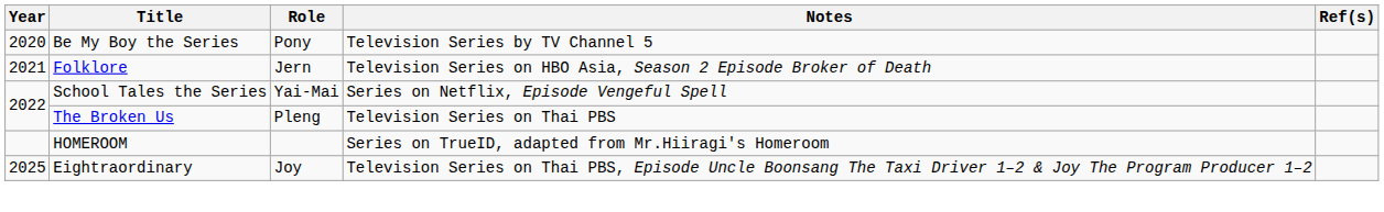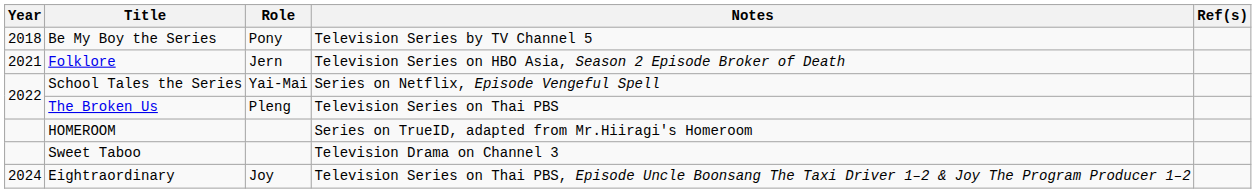 <table class="wikitable sortable">
 <tr>
 <th>Year</th>
 <th>Title</th>
 <th>Role</th>
 <th>Notes</th>
 <th>Ref(s)</th>
 </tr>
 <tr>
-<td>2020</td>
+<td>2018</td>
 <td>Be My Boy the Series</td>
 <td>Pony</td>
 <td>Television Series by TV Channel 5</td>
 <td></td>
 </tr>
 <tr>
 <td>2021</td>
 <td><a href='#'>Folklore</a></td>
 <td>Jern</td>
 <td>Television Series on HBO Asia, <em>Season 2 Episode Broker of Death</em></td>
 <td></td>
 </tr>
 <tr>
 <td rowspan="2">2022</td>
 <td>School Tales the Series</td>
 <td>Yai-Mai</td>
 <td>Series on Netflix, <em>Episode Vengeful Spell</em></td>
 <td></td>
 </tr>
 <tr>
 <td><a href='#'>The Broken Us</a></td>
 <td>Pleng</td>
 <td>Television Series on Thai PBS</td>
 <td></td>
 </tr>
 <tr>
 <td></td>
 <td>HOMEROOM</td>
 <td></td>
 <td>Series on TrueID, adapted from Mr.Hiiragi's Homeroom</td>
 <td></td>
 </tr>
 <tr>
-<td rowspan="1">2025</td>
+<td></td>
+<td>Sweet Taboo</td>
+<td></td>
+<td>Television Drama on Channel 3</td>
+<td></td>
+</tr>
+<tr>
+<td rowspan="1">2024</td>
 <td>Eightraordinary</td>
 <td>Joy</td>
 <td>Television Series on Thai PBS, <em>Episode Uncle Boonsang The Taxi Driver 1–2 & Joy The Program Producer 1–2</em></td>
 <td></td>
 </tr>
 </table>
